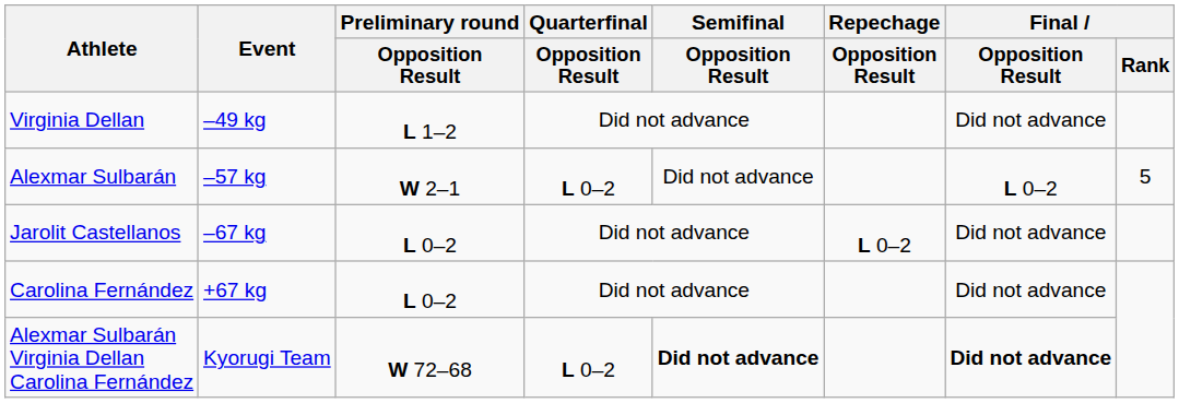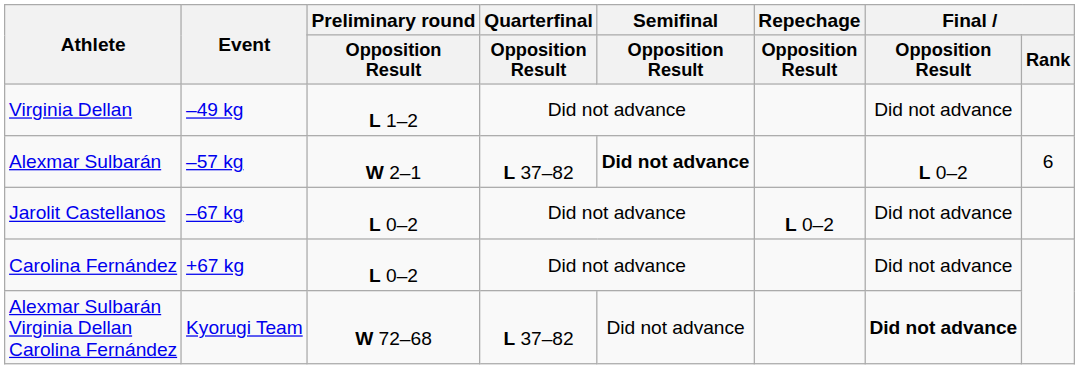 <table class=wikitable style=font-size:95%;text-align:center>
 <tr>
 <th rowspan=2>Athlete</th>
 <th rowspan=2>Event</th>
 <th>Preliminary round</th>
 <th>Quarterfinal</th>
 <th>Semifinal</th>
 <th>Repechage</th>
 <th colspan=2>Final / </th>
 </tr>
 <tr style=font-size:95%>
 <th>Opposition<br>Result</th>
 <th>Opposition<br>Result</th>
 <th>Opposition<br>Result</th>
 <th>Opposition<br>Result</th>
 <th>Opposition<br>Result</th>
 <th>Rank</th>
 </tr>
 <tr>
 <td align=left><a href='#'>Virginia Dellan</a></td>
 <td align=left><a href='#'>–49 kg</a></td>
 <td><br> <strong>L</strong> 1–2</td>
 <td colspan=2>Did not advance</td>
 <td></td>
 <td>Did not advance</td>
 <td></td>
 </tr>
 <tr>
 <td align=left><a href='#'>Alexmar Sulbarán</a></td>
 <td align=left><a href='#'>–57 kg</a></td>
 <td><br> <strong>W</strong> 2–1</td>
-<td><br> <strong>L</strong> 0–2</td>
-<td>Did not advance</td>
+<td><br><strong>L</strong> 37–82</td>
+<td><strong>Did not advance</strong></td>
 <td></td>
 <td><br> <strong>L</strong> 0–2</td>
-<td>5</td>
+<td>6</td>
 </tr>
 <tr ->
 <td align=left><a href='#'>Jarolit Castellanos</a></td>
 <td align=left><a href='#'>–67 kg</a></td>
 <td><br><strong>L</strong> 0–2</td>
 <td colspan=2>Did not advance</td>
 <td><br><strong>L</strong> 0–2</td>
 <td>Did not advance</td>
 <td></td>
 </tr>
 <tr>
 <td align=left><a href='#'>Carolina Fernández</a></td>
 <td align=left><a href='#'>+67 kg</a></td>
 <td><br><strong>L</strong> 0–2</td>
 <td colspan=2>Did not advance</td>
 <td></td>
 <td>Did not advance</td>
 </tr>
 <tr>
 <td align=left><a href='#'>Alexmar Sulbarán</a><br><a href='#'>Virginia Dellan</a><br><a href='#'>Carolina Fernández</a></td>
 <td align=left><a href='#'>Kyorugi Team</a></td>
 <td><br><strong>W</strong> 72–68</td>
-<td><br> <strong>L</strong> 0–2</td>
-<td><strong>Did not advance</strong></td>
+<td><br><strong>L</strong> 37–82</td>
+<td>Did not advance</td>
 <td></td>
 <td><strong>Did not advance</strong></td>
 </tr>
 </table>
